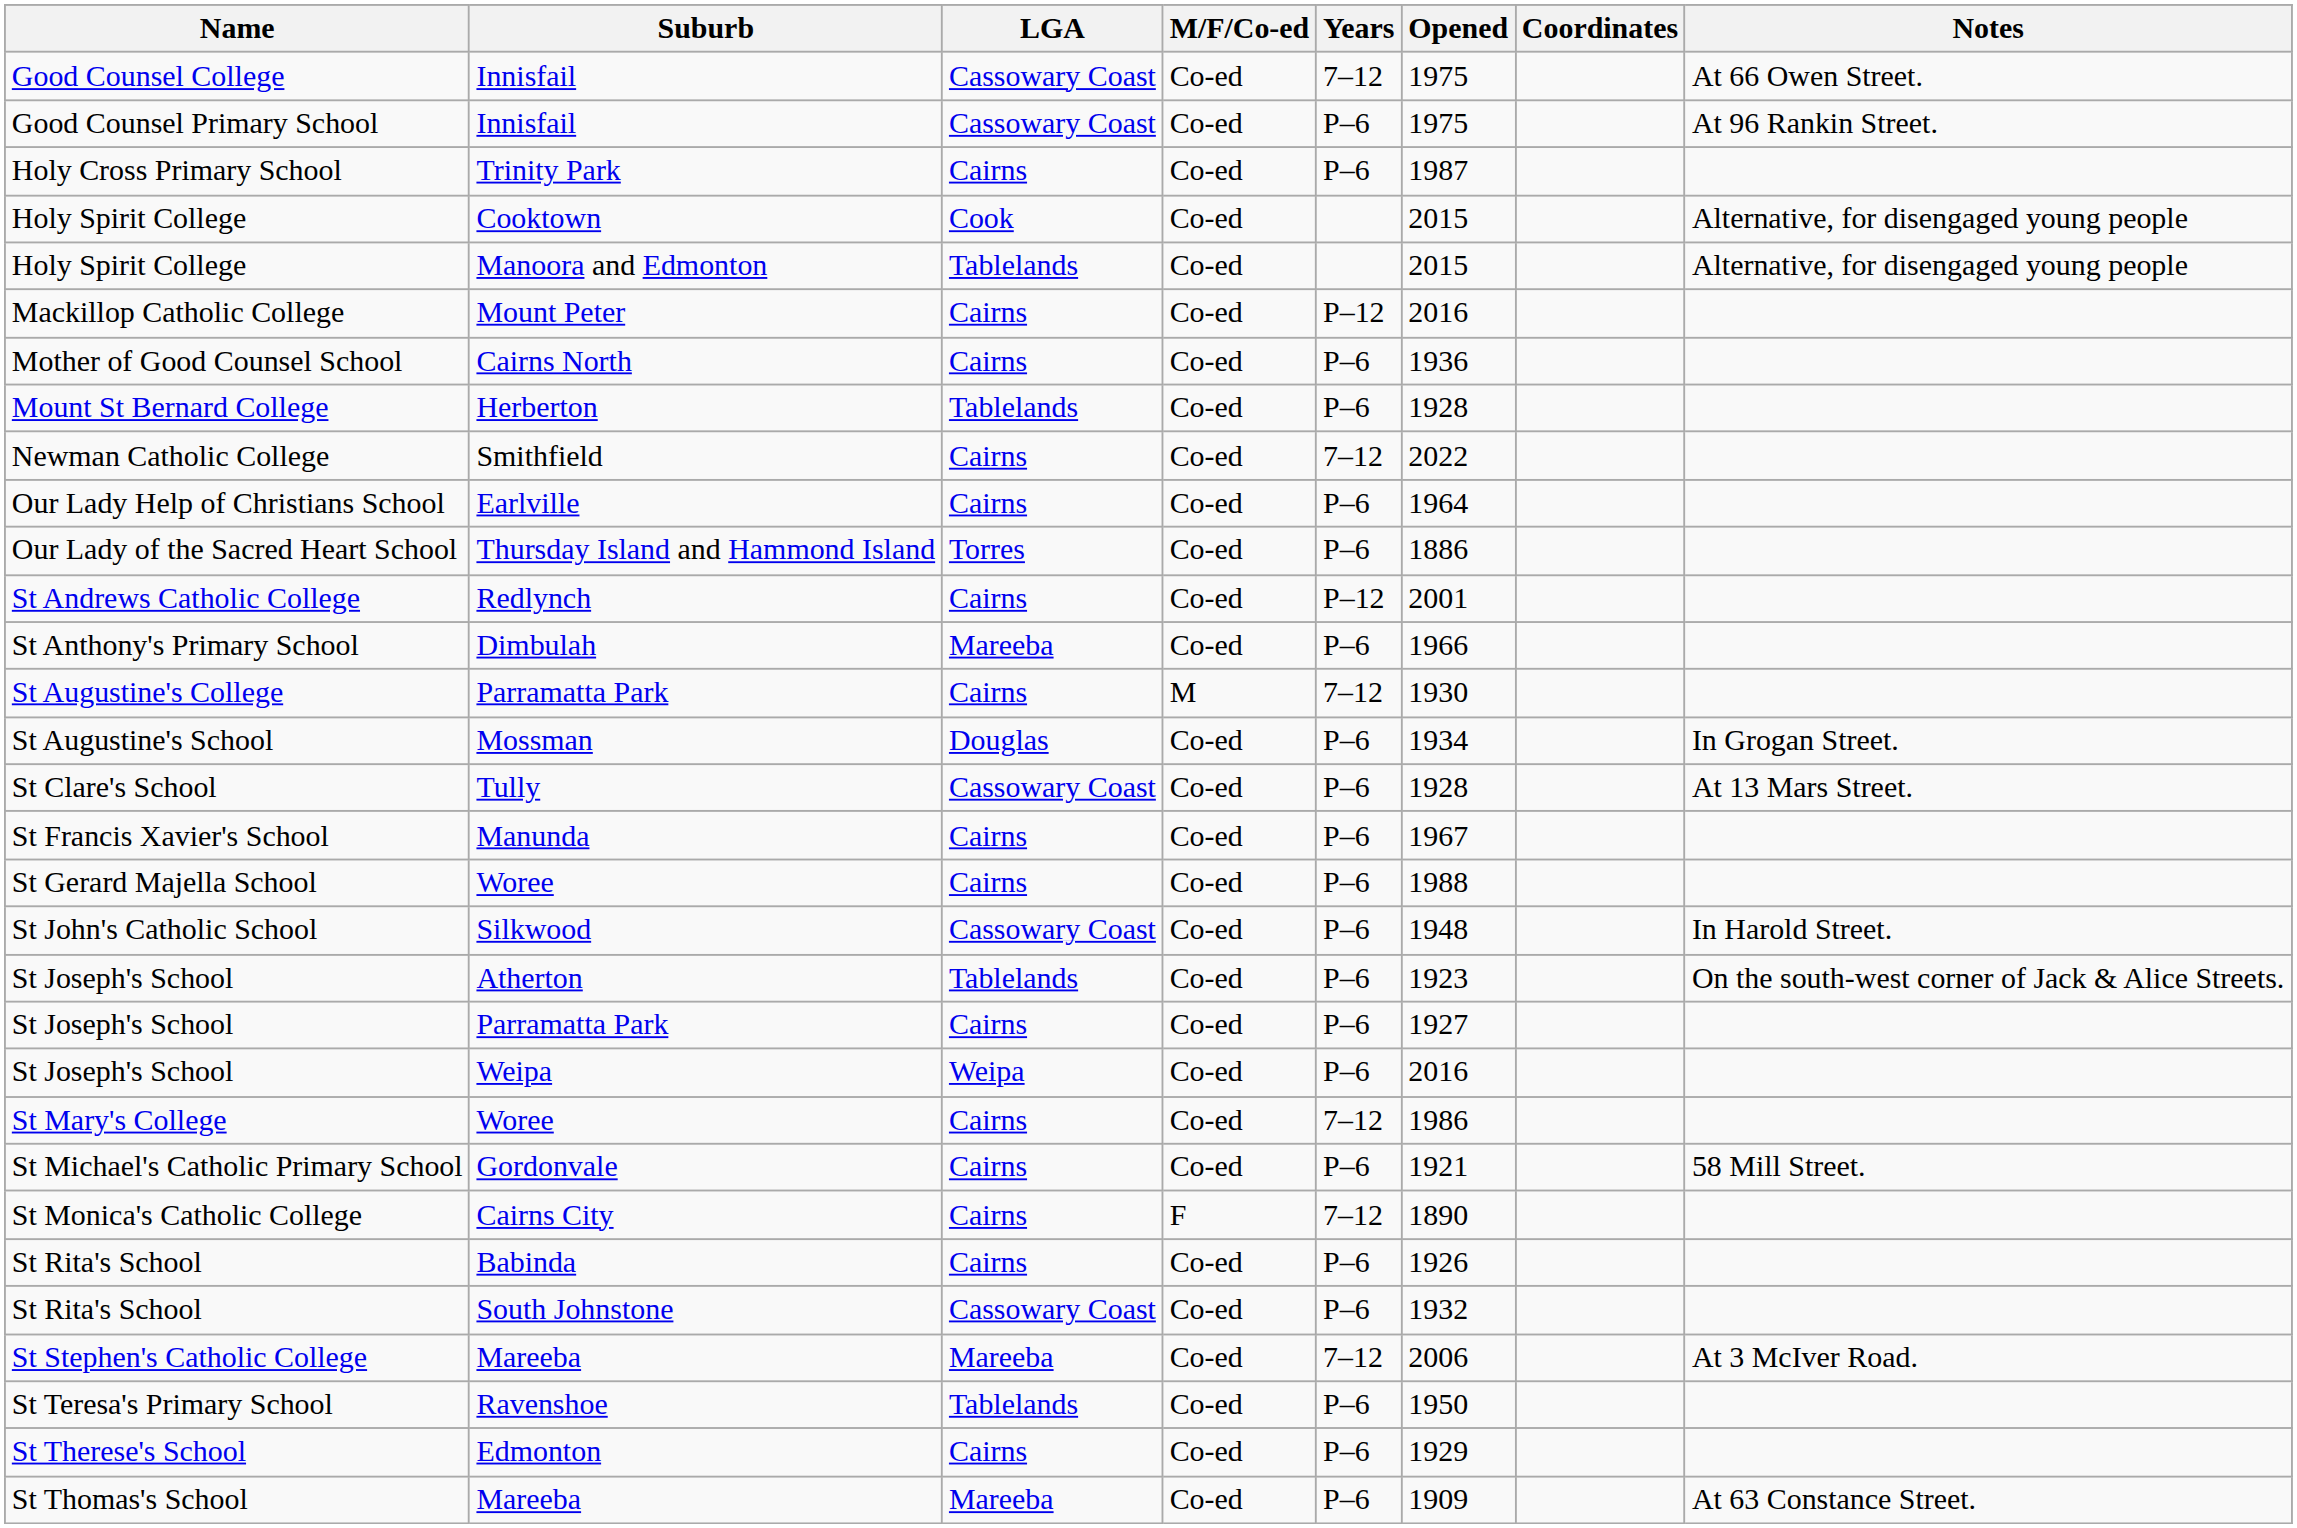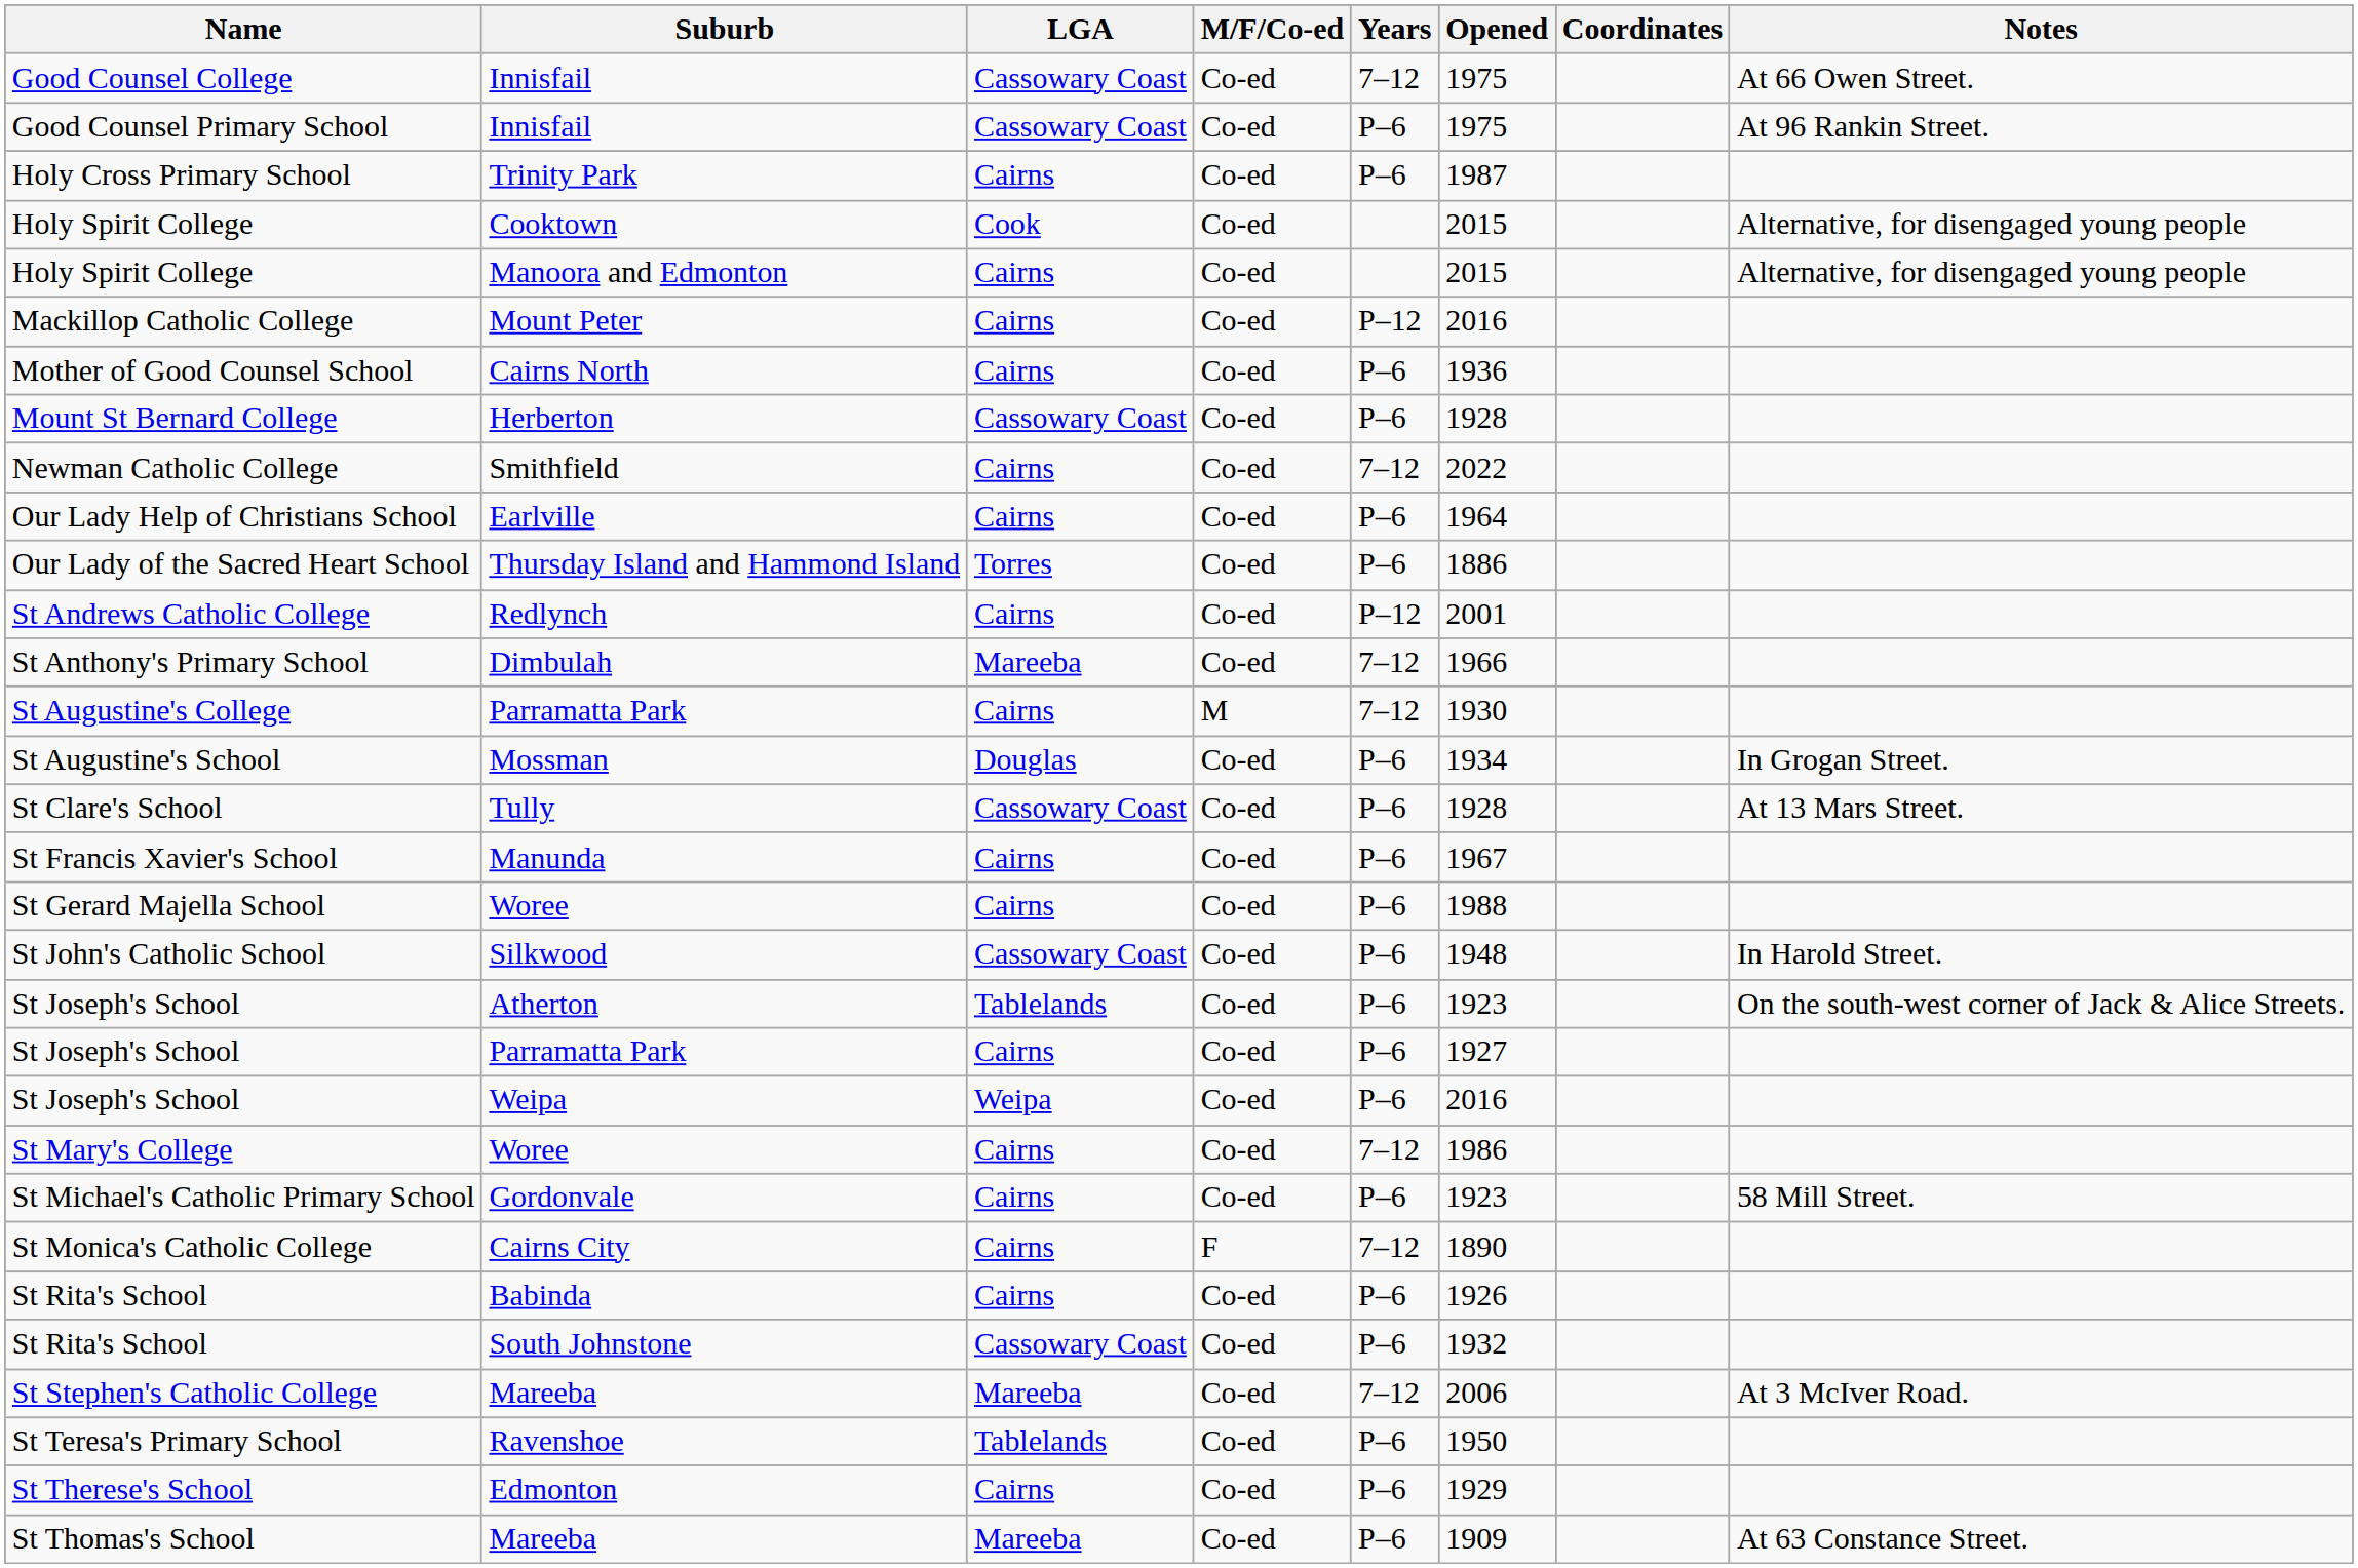 <table class="wikitable sortable">
 <tr>
 <th>Name</th>
 <th>Suburb</th>
 <th>LGA</th>
 <th>M/F/Co-ed</th>
 <th>Years</th>
 <th>Opened</th>
 <th>Coordinates</th>
 <th>Notes</th>
 </tr>
 <tr>
 <td><a href='#'>Good Counsel College</a></td>
 <td><a href='#'>Innisfail</a></td>
 <td><a href='#'>Cassowary Coast</a></td>
 <td>Co-ed</td>
 <td>7–12</td>
 <td>1975</td>
 <td></td>
 <td>At 66 Owen Street.</td>
 </tr>
 <tr>
 <td>Good Counsel Primary School</td>
 <td><a href='#'>Innisfail</a></td>
 <td><a href='#'>Cassowary Coast</a></td>
 <td>Co-ed</td>
 <td>P–6</td>
 <td>1975</td>
 <td></td>
 <td>At 96 Rankin Street.</td>
 </tr>
 <tr>
 <td>Holy Cross Primary School</td>
 <td><a href='#'>Trinity Park</a></td>
 <td><a href='#'>Cairns</a></td>
 <td>Co-ed</td>
 <td>P–6</td>
 <td>1987</td>
 <td></td>
 <td></td>
 </tr>
 <tr>
 <td>Holy Spirit College</td>
 <td><a href='#'>Cooktown</a></td>
 <td><a href='#'>Cook</a></td>
 <td>Co-ed</td>
 <td></td>
 <td>2015</td>
 <td></td>
 <td>Alternative, for disengaged young people</td>
 </tr>
 <tr>
 <td>Holy Spirit College</td>
 <td><a href='#'>Manoora</a> and <a href='#'>Edmonton</a></td>
-<td><a href='#'>Tablelands</a></td>
+<td><a href='#'>Cairns</a></td>
 <td>Co-ed</td>
 <td></td>
 <td>2015</td>
 <td></td>
 <td>Alternative, for disengaged young people</td>
 </tr>
 <tr>
 <td>Mackillop Catholic College</td>
 <td><a href='#'>Mount Peter</a></td>
 <td><a href='#'>Cairns</a></td>
 <td>Co-ed</td>
 <td>P–12</td>
 <td>2016</td>
 <td></td>
 <td></td>
 </tr>
 <tr>
 <td>Mother of Good Counsel School</td>
 <td><a href='#'>Cairns North</a></td>
 <td><a href='#'>Cairns</a></td>
 <td>Co-ed</td>
 <td>P–6</td>
 <td>1936</td>
 <td></td>
 <td></td>
 </tr>
 <tr>
 <td><a href='#'>Mount St Bernard College</a></td>
 <td><a href='#'>Herberton</a></td>
-<td><a href='#'>Tablelands</a></td>
+<td><a href='#'>Cassowary Coast</a></td>
 <td>Co-ed</td>
 <td>P–6</td>
 <td>1928</td>
 <td></td>
 <td></td>
 </tr>
 <tr>
 <td>Newman Catholic College</td>
 <td>Smithfield</td>
 <td><a href='#'>Cairns</a></td>
 <td>Co-ed</td>
 <td>7–12</td>
 <td>2022</td>
 <td></td>
 <td></td>
 </tr>
 <tr>
 <td>Our Lady Help of Christians School</td>
 <td><a href='#'>Earlville</a></td>
 <td><a href='#'>Cairns</a></td>
 <td>Co-ed</td>
 <td>P–6</td>
 <td>1964</td>
 <td></td>
 <td></td>
 </tr>
 <tr>
 <td>Our Lady of the Sacred Heart School</td>
 <td><a href='#'>Thursday Island</a> and <a href='#'>Hammond Island</a></td>
 <td><a href='#'>Torres</a></td>
 <td>Co-ed</td>
 <td>P–6</td>
 <td>1886</td>
 <td></td>
 <td></td>
 </tr>
 <tr>
 <td><a href='#'>St Andrews Catholic College</a></td>
 <td><a href='#'>Redlynch</a></td>
 <td><a href='#'>Cairns</a></td>
 <td>Co-ed</td>
 <td>P–12</td>
 <td>2001</td>
 <td></td>
 <td></td>
 </tr>
 <tr>
 <td>St Anthony's Primary School</td>
 <td><a href='#'>Dimbulah</a></td>
 <td><a href='#'>Mareeba</a></td>
 <td>Co-ed</td>
-<td>P–6</td>
+<td>7–12</td>
 <td>1966</td>
 <td></td>
 <td></td>
 </tr>
 <tr>
 <td><a href='#'>St Augustine's College</a></td>
 <td><a href='#'>Parramatta Park</a></td>
 <td><a href='#'>Cairns</a></td>
 <td>M</td>
 <td>7–12</td>
 <td>1930</td>
 <td></td>
 <td></td>
 </tr>
 <tr>
 <td>St Augustine's School</td>
 <td><a href='#'>Mossman</a></td>
 <td><a href='#'>Douglas</a></td>
 <td>Co-ed</td>
 <td>P–6</td>
 <td>1934</td>
 <td></td>
 <td>In Grogan Street.</td>
 </tr>
 <tr>
 <td>St Clare's School</td>
 <td><a href='#'>Tully</a></td>
 <td><a href='#'>Cassowary Coast</a></td>
 <td>Co-ed</td>
 <td>P–6</td>
 <td>1928</td>
 <td></td>
 <td>At 13 Mars Street.</td>
 </tr>
 <tr>
 <td>St Francis Xavier's School</td>
 <td><a href='#'>Manunda</a></td>
 <td><a href='#'>Cairns</a></td>
 <td>Co-ed</td>
 <td>P–6</td>
 <td>1967</td>
 <td></td>
 <td></td>
 </tr>
 <tr>
 <td>St Gerard Majella School</td>
 <td><a href='#'>Woree</a></td>
 <td><a href='#'>Cairns</a></td>
 <td>Co-ed</td>
 <td>P–6</td>
 <td>1988</td>
 <td></td>
 <td></td>
 </tr>
 <tr>
 <td>St John's Catholic School</td>
 <td><a href='#'>Silkwood</a></td>
 <td><a href='#'>Cassowary Coast</a></td>
 <td>Co-ed</td>
 <td>P–6</td>
 <td>1948</td>
 <td></td>
 <td>In Harold Street.</td>
 </tr>
 <tr>
 <td>St Joseph's School</td>
 <td><a href='#'>Atherton</a></td>
 <td><a href='#'>Tablelands</a></td>
 <td>Co-ed</td>
 <td>P–6</td>
 <td>1923</td>
 <td></td>
 <td>On the south-west corner of Jack & Alice Streets.</td>
 </tr>
 <tr>
 <td>St Joseph's School</td>
 <td><a href='#'>Parramatta Park</a></td>
 <td><a href='#'>Cairns</a></td>
 <td>Co-ed</td>
 <td>P–6</td>
 <td>1927</td>
 <td></td>
 <td></td>
 </tr>
 <tr>
 <td>St Joseph's School</td>
 <td><a href='#'>Weipa</a></td>
 <td><a href='#'>Weipa</a></td>
 <td>Co-ed</td>
 <td>P–6</td>
 <td>2016</td>
 <td></td>
 <td></td>
 </tr>
 <tr>
 <td><a href='#'>St Mary's College</a></td>
 <td><a href='#'>Woree</a></td>
 <td><a href='#'>Cairns</a></td>
 <td>Co-ed</td>
 <td>7–12</td>
 <td>1986</td>
 <td></td>
 <td></td>
 </tr>
 <tr>
 <td>St Michael's Catholic Primary School</td>
 <td><a href='#'>Gordonvale</a></td>
 <td><a href='#'>Cairns</a></td>
 <td>Co-ed</td>
 <td>P–6</td>
-<td>1921</td>
+<td>1923</td>
 <td></td>
 <td>58 Mill Street.</td>
 </tr>
 <tr>
 <td>St Monica's Catholic College</td>
 <td><a href='#'>Cairns City</a></td>
 <td><a href='#'>Cairns</a></td>
 <td>F</td>
 <td>7–12</td>
 <td>1890</td>
 <td></td>
 <td></td>
 </tr>
 <tr>
 <td>St Rita's School</td>
 <td><a href='#'>Babinda</a></td>
 <td><a href='#'>Cairns</a></td>
 <td>Co-ed</td>
 <td>P–6</td>
 <td>1926</td>
 <td></td>
 <td></td>
 </tr>
 <tr>
 <td>St Rita's School</td>
 <td><a href='#'>South Johnstone</a></td>
 <td><a href='#'>Cassowary Coast</a></td>
 <td>Co-ed</td>
 <td>P–6</td>
 <td>1932</td>
 <td></td>
 <td></td>
 </tr>
 <tr>
 <td><a href='#'>St Stephen's Catholic College</a></td>
 <td><a href='#'>Mareeba</a></td>
 <td><a href='#'>Mareeba</a></td>
 <td>Co-ed</td>
 <td>7–12</td>
 <td>2006</td>
 <td></td>
 <td>At 3 McIver Road.</td>
 </tr>
 <tr>
 <td>St Teresa's Primary School</td>
 <td><a href='#'>Ravenshoe</a></td>
 <td><a href='#'>Tablelands</a></td>
 <td>Co-ed</td>
 <td>P–6</td>
 <td>1950</td>
 <td></td>
 <td></td>
 </tr>
 <tr>
 <td><a href='#'>St Therese's School</a></td>
 <td><a href='#'>Edmonton</a></td>
 <td><a href='#'>Cairns</a></td>
 <td>Co-ed</td>
 <td>P–6</td>
 <td>1929</td>
 <td></td>
 <td></td>
 </tr>
 <tr>
 <td>St Thomas's School</td>
 <td><a href='#'>Mareeba</a></td>
 <td><a href='#'>Mareeba</a></td>
 <td>Co-ed</td>
 <td>P–6</td>
 <td>1909</td>
 <td></td>
 <td>At 63 Constance Street.</td>
 </tr>
 </table>
